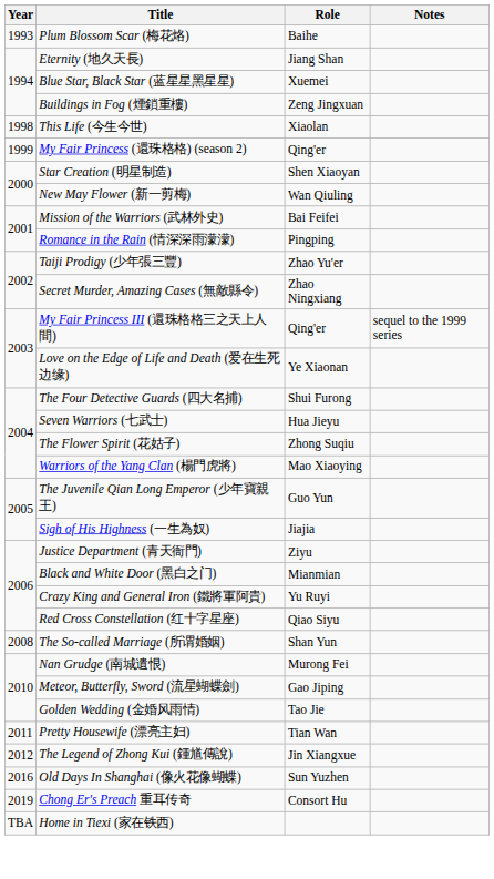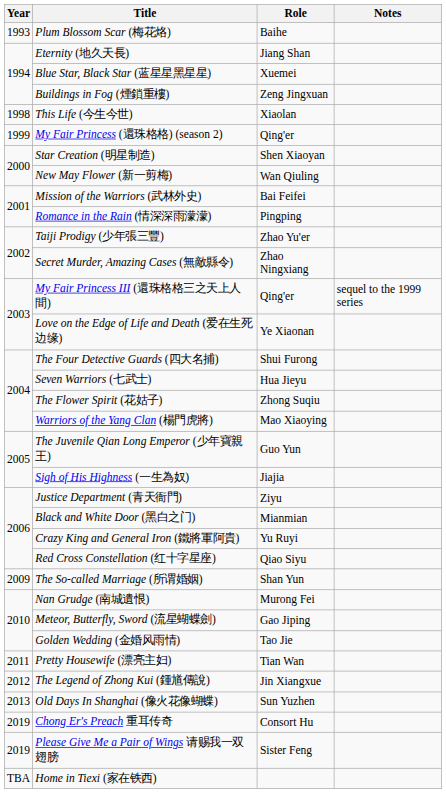 <table class="wikitable sortable">
 <tr>
 <th>Year</th>
 <th>Title</th>
 <th>Role</th>
 <th class="unsortable">Notes</th>
 </tr>
 <tr>
 <td>1993</td>
 <td><em>Plum Blossom Scar</em> (梅花烙)</td>
 <td>Baihe</td>
 <td></td>
 </tr>
 <tr>
 <td rowspan=3>1994</td>
 <td><em>Eternity</em> (地久天長)</td>
 <td>Jiang Shan</td>
 <td></td>
 </tr>
 <tr>
 <td><em>Blue Star, Black Star</em> (蓝星星黑星星)</td>
 <td>Xuemei</td>
 <td></td>
 </tr>
 <tr>
 <td><em>Buildings in Fog</em> (煙鎖重樓)</td>
 <td>Zeng Jingxuan</td>
 <td></td>
 </tr>
 <tr>
 <td>1998</td>
 <td><em>This Life</em> (今生今世)</td>
 <td>Xiaolan</td>
 <td></td>
 </tr>
 <tr>
 <td>1999</td>
 <td><em><a href='#'>My Fair Princess</a></em> (還珠格格) (season 2)</td>
 <td>Qing'er</td>
 <td></td>
 </tr>
 <tr>
 <td rowspan=2>2000</td>
 <td><em>Star Creation</em> (明星制造)</td>
 <td>Shen Xiaoyan</td>
 <td></td>
 </tr>
 <tr>
 <td><em>New May Flower</em> (新一剪梅)</td>
 <td>Wan Qiuling</td>
 <td></td>
 </tr>
 <tr>
 <td rowspan=2>2001</td>
 <td><em>Mission of the Warriors</em> (武林外史)</td>
 <td>Bai Feifei</td>
 <td></td>
 </tr>
 <tr>
 <td><em><a href='#'>Romance in the Rain</a></em> (情深深雨濛濛)</td>
 <td>Pingping</td>
 <td></td>
 </tr>
 <tr>
 <td rowspan=2>2002</td>
 <td><em>Taiji Prodigy</em> (少年張三豐)</td>
 <td>Zhao Yu'er</td>
 <td></td>
 </tr>
 <tr>
 <td><em>Secret Murder, Amazing Cases</em> (無敵縣令)</td>
 <td>Zhao Ningxiang</td>
 <td></td>
 </tr>
 <tr>
 <td rowspan=2>2003</td>
 <td><em><a href='#'>My Fair Princess III</a></em> (還珠格格三之天上人間)</td>
 <td>Qing'er</td>
 <td>sequel to the 1999 series</td>
 </tr>
 <tr>
 <td><em>Love on the Edge of Life and Death</em> (爱在生死边缘)</td>
 <td>Ye Xiaonan</td>
 <td></td>
 </tr>
 <tr>
 <td rowspan=4>2004</td>
 <td><em>The Four Detective Guards</em> (四大名捕)</td>
 <td>Shui Furong</td>
 <td></td>
 </tr>
 <tr>
 <td><em>Seven Warriors</em> (七武士)</td>
 <td>Hua Jieyu</td>
 <td></td>
 </tr>
 <tr>
 <td><em>The Flower Spirit</em> (花姑子)</td>
 <td>Zhong Suqiu</td>
 <td></td>
 </tr>
 <tr>
 <td><em><a href='#'>Warriors of the Yang Clan</a></em> (楊門虎將)</td>
 <td>Mao Xiaoying</td>
 <td></td>
 </tr>
 <tr>
 <td rowspan=2>2005</td>
 <td><em>The Juvenile Qian Long Emperor</em> (少年寶親王)</td>
 <td>Guo Yun</td>
 <td></td>
 </tr>
 <tr>
 <td><em><a href='#'>Sigh of His Highness</a></em> (一生為奴)</td>
 <td>Jiajia</td>
 <td></td>
 </tr>
 <tr>
 <td rowspan=4>2006</td>
 <td><em>Justice Department</em> (青天衙門)</td>
 <td>Ziyu</td>
 <td></td>
 </tr>
 <tr>
 <td><em>Black and White Door</em> (黑白之门)</td>
 <td>Mianmian</td>
 <td></td>
 </tr>
 <tr>
 <td><em>Crazy King and General Iron</em> (鐵將軍阿貴)</td>
 <td>Yu Ruyi</td>
 <td></td>
 </tr>
 <tr>
 <td><em>Red Cross Constellation</em> (红十字星座)</td>
 <td>Qiao Siyu</td>
 <td></td>
 </tr>
 <tr>
-<td>2008</td>
+<td>2009</td>
 <td><em>The So-called Marriage</em> (所谓婚姻)</td>
 <td>Shan Yun</td>
 <td></td>
 </tr>
 <tr>
 <td rowspan=3>2010</td>
 <td><em>Nan Grudge</em> (南城遺恨)</td>
 <td>Murong Fei</td>
 <td></td>
 </tr>
 <tr>
 <td><em>Meteor, Butterfly, Sword</em> (流星蝴蝶劍)</td>
 <td>Gao Jiping</td>
 <td></td>
 </tr>
 <tr>
 <td><em>Golden Wedding</em> (金婚风雨情)</td>
 <td>Tao Jie</td>
 <td></td>
 </tr>
 <tr>
 <td>2011</td>
 <td><em>Pretty Housewife</em> (漂亮主妇)</td>
 <td>Tian Wan</td>
 <td></td>
 </tr>
 <tr>
 <td>2012</td>
 <td><em>The Legend of Zhong Kui</em> (鍾馗傳說)</td>
 <td>Jin Xiangxue</td>
 <td></td>
 </tr>
 <tr>
-<td>2016</td>
+<td>2013</td>
 <td><em>Old Days In Shanghai</em> (像火花像蝴蝶)</td>
 <td>Sun Yuzhen</td>
 <td></td>
 </tr>
 <tr>
 <td>2019</td>
 <td><em><a href='#'>Chong Er's Preach</a></em>  重耳传奇</td>
 <td>Consort Hu</td>
 <td></td>
 </tr>
 <tr>
+<td>2019</td>
+<td><em><a href='#'>Please Give Me a Pair of Wings</a></em> 请赐我一双翅膀</td>
+<td>Sister Feng</td>
+<td></td>
+</tr>
+<tr>
 <td>TBA</td>
 <td><em>Home in Tiexi</em> (家在铁西)</td>
 <td></td>
 <td></td>
 </tr>
 </table>
